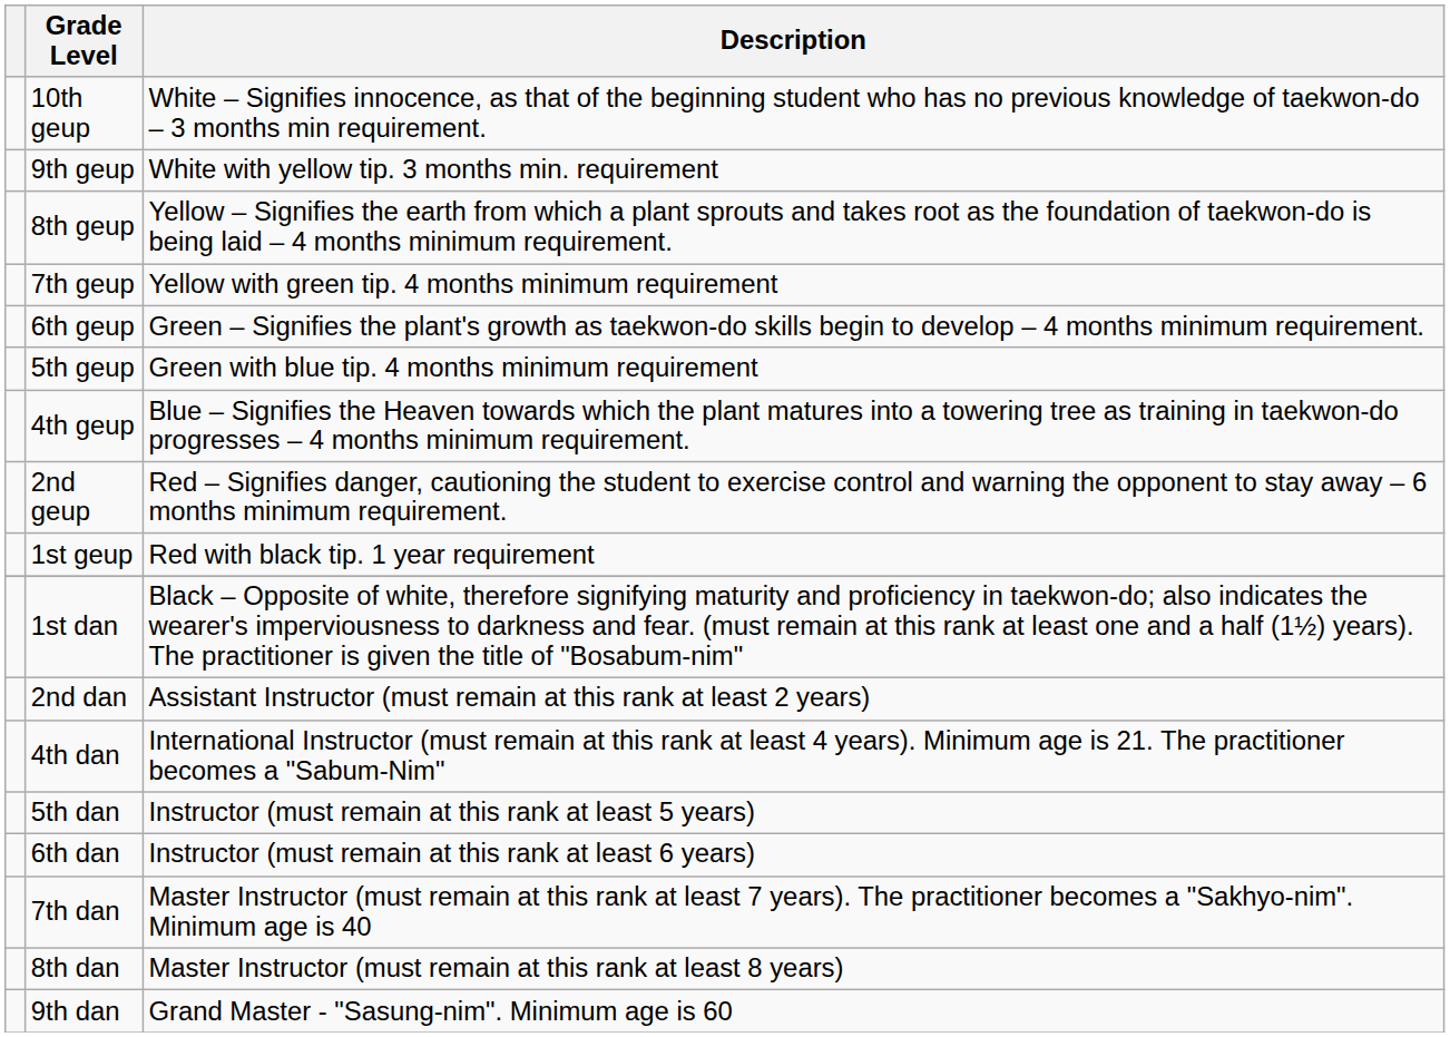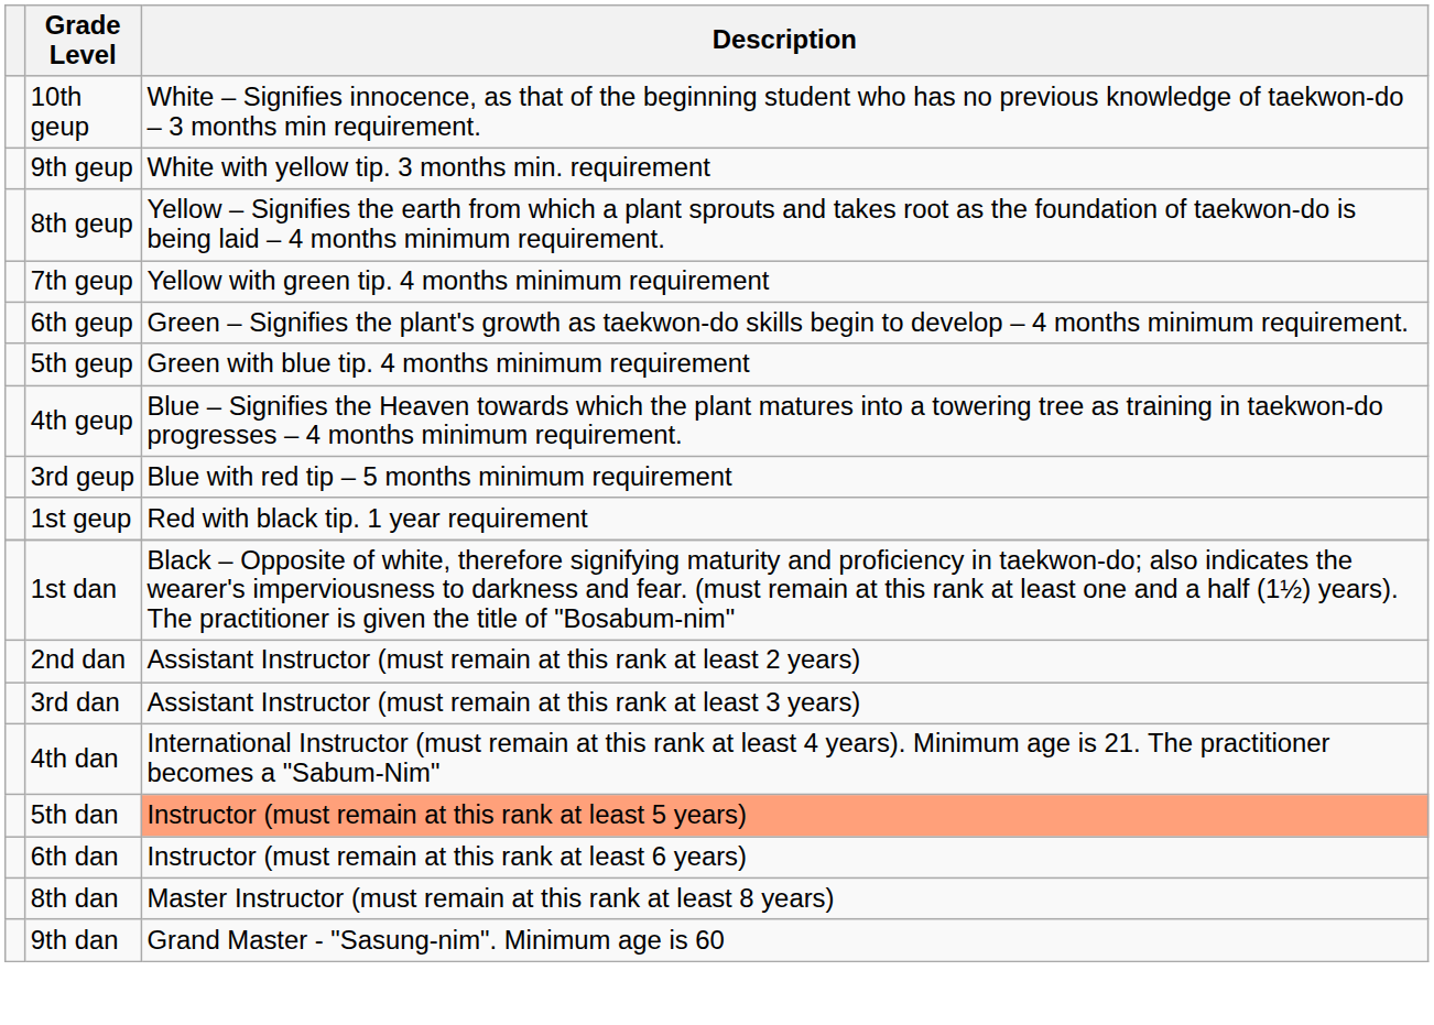 <table class="wikitable" border="1">
 <tr>
 <th> </th>
 <th>Grade Level</th>
 <th>Description</th>
 </tr>
 <tr>
 <td></td>
 <td>10th geup</td>
 <td>White – Signifies innocence, as that of the beginning student who has no previous knowledge of taekwon-do – 3 months min requirement.</td>
 </tr>
 <tr>
 <td></td>
 <td>9th geup</td>
 <td>White with yellow tip. 3 months min. requirement</td>
 </tr>
 <tr>
 <td></td>
 <td>8th geup</td>
 <td>Yellow – Signifies the earth from which a plant sprouts and takes root as the foundation of taekwon-do is being laid – 4 months minimum requirement.</td>
 </tr>
 <tr>
 <td></td>
 <td>7th geup</td>
 <td>Yellow with green tip. 4 months minimum requirement</td>
 </tr>
 <tr>
 <td></td>
 <td>6th geup</td>
 <td>Green – Signifies the plant's growth as taekwon-do skills begin to develop – 4 months minimum requirement.</td>
 </tr>
 <tr>
 <td></td>
 <td>5th geup</td>
 <td>Green with blue tip. 4 months minimum requirement</td>
 </tr>
 <tr>
 <td></td>
 <td>4th geup</td>
 <td>Blue – Signifies the Heaven towards which the plant matures into a towering tree as training in taekwon-do progresses – 4 months minimum requirement.</td>
 </tr>
 <tr>
 <td></td>
-<td>2nd geup</td>
-<td>Red – Signifies danger, cautioning the student to exercise control and warning the opponent to stay away – 6 months minimum requirement.</td>
+<td>3rd geup</td>
+<td>Blue with red tip – 5 months minimum requirement</td>
 </tr>
 <tr>
 <td></td>
 <td>1st geup</td>
 <td>Red with black tip. 1 year requirement</td>
 </tr>
 <tr>
 </tr>
 <tr>
 <td></td>
 <td>1st dan</td>
 <td>Black – Opposite of white, therefore signifying maturity and proficiency in taekwon-do; also indicates the wearer's imperviousness to darkness and fear. (must remain at this rank at least one and a half (1½) years). The practitioner is given the title of "Bosabum-nim"</td>
 </tr>
 <tr>
 <td></td>
 <td>2nd dan</td>
 <td>Assistant Instructor (must remain at this rank at least 2 years)</td>
 </tr>
 <tr>
 <td></td>
+<td>3rd dan</td>
+<td>Assistant Instructor (must remain at this rank at least 3 years)</td>
+</tr>
+<tr>
+<td></td>
 <td>4th dan</td>
 <td>International Instructor (must remain at this rank at least 4 years). Minimum age is 21. The practitioner becomes a "Sabum-Nim"</td>
 </tr>
 <tr>
 <td></td>
 <td>5th dan</td>
-<td>Instructor (must remain at this rank at least 5 years)</td>
+<td style="background: lightsalmon;">Instructor (must remain at this rank at least 5 years)</td>
 </tr>
 <tr>
 <td></td>
 <td>6th dan</td>
 <td>Instructor (must remain at this rank at least 6 years)</td>
-</tr>
-<tr>
-<td></td>
-<td>7th dan</td>
-<td>Master Instructor (must remain at this rank at least 7 years). The practitioner becomes a "Sakhyo-nim". Minimum age is 40</td>
 </tr>
 <tr>
 <td></td>
 <td>8th dan</td>
 <td>Master Instructor (must remain at this rank at least 8 years)</td>
 </tr>
 <tr>
 <td></td>
 <td>9th dan</td>
 <td>Grand Master - "Sasung-nim". Minimum age is 60</td>
 </tr>
 </table>
